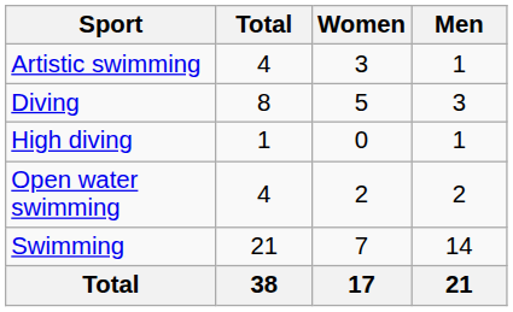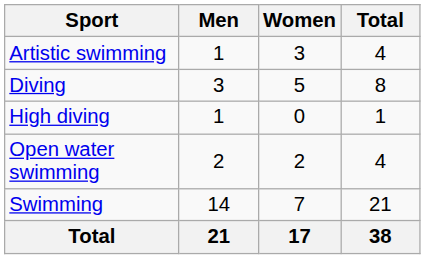 <table class="wikitable sortable" style="text-align:center;">
 <tr>
 <th width=130>Sport</th>
+<th width=55>Men</th>
+<th width=55>Women</th>
 <th width=55>Total</th>
-<th width=55>Women</th>
-<th width=55>Men</th>
 </tr>
 <tr>
 <td align=left><a href='#'>Artistic swimming</a></td>
+<td>1</td>
+<td>3</td>
 <td>4</td>
-<td>3</td>
-<td>1</td>
 </tr>
 <tr>
 <td align=left><a href='#'>Diving</a></td>
+<td>3</td>
+<td>5</td>
 <td>8</td>
-<td>5</td>
-<td>3</td>
 </tr>
 <tr>
 <td align=left><a href='#'>High diving</a></td>
 <td>1</td>
 <td>0</td>
 <td>1</td>
 </tr>
 <tr>
 <td align=left><a href='#'>Open water swimming</a></td>
-<td>4</td>
 <td>2</td>
 <td>2</td>
+<td>4</td>
 </tr>
 <tr>
 <td align=left><a href='#'>Swimming</a></td>
+<td>14</td>
+<td>7</td>
 <td>21</td>
-<td>7</td>
-<td>14</td>
 </tr>
 <tr>
 <th>Total</th>
+<th>21</th>
+<th>17</th>
 <th><strong>38</strong></th>
-<th>17</th>
-<th>21</th>
 </tr>
 </table>
